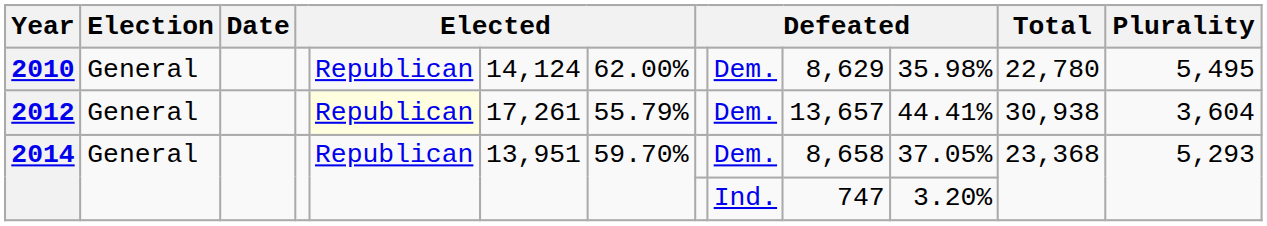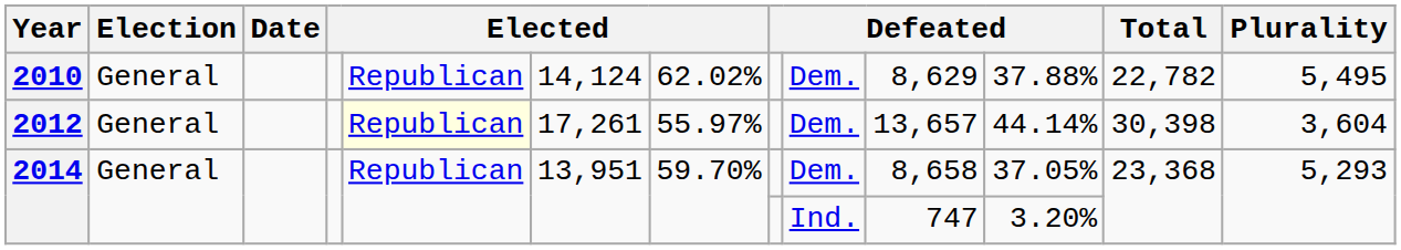 <table class="wikitable">
 <tr>
 <th>Year</th>
 <th>Election</th>
 <th>Date</th>
 <th colspan="4">Elected</th>
 <th colspan="4">Defeated</th>
 <th>Total</th>
 <th>Plurality</th>
 </tr>
 <tr>
 <th valign="top"><a href='#'>2010</a></th>
 <td valign="top">General</td>
 <td valign="top"></td>
 <td valign="top"></td>
 <td valign="top" ><a href='#'>Republican</a></td>
 <td valign="top" align="right">14,124</td>
-<td valign="top" align="right">62.00%</td>
+<td valign="top" align="right">62.02%</td>
 <td valign="top"></td>
 <td valign="top" ><a href='#'>Dem.</a></td>
 <td valign="top" align="right">8,629</td>
-<td valign="top" align="right">35.98%</td>
-<td valign="top" align="right">22,780</td>
+<td valign="top" align="right">37.88%</td>
+<td valign="top" align="right">22,782</td>
 <td valign="top" align="right">5,495</td>
 </tr>
 <tr>
 <th valign="top"><a href='#'>2012</a></th>
 <td valign="top">General</td>
 <td valign="top"></td>
 <td valign="top"></td>
 <td valign="top"  style="background: lightyellow;"><a href='#'>Republican</a></td>
 <td valign="top" align="right">17,261</td>
-<td valign="top" align="right">55.79%</td>
+<td valign="top" align="right">55.97%</td>
 <td valign="top"></td>
 <td valign="top" ><a href='#'>Dem.</a></td>
 <td valign="top" align="right">13,657</td>
-<td valign="top" align="right">44.41%</td>
-<td valign="top" align="right">30,938</td>
+<td valign="top" align="right">44.14%</td>
+<td valign="top" align="right">30,398</td>
 <td valign="top" align="right">3,604</td>
 </tr>
 <tr>
 <th rowspan="2" valign="top"><a href='#'>2014</a></th>
 <td rowspan="2" valign="top">General</td>
 <td rowspan="2" valign="top"></td>
 <td rowspan="2" valign="top"></td>
 <td rowspan="2" valign="top" ><a href='#'>Republican</a></td>
 <td rowspan="2" valign="top" align="right">13,951</td>
 <td rowspan="2" valign="top" align="right">59.70%</td>
 <td valign="top"></td>
 <td valign="top" ><a href='#'>Dem.</a></td>
 <td valign="top" align="right">8,658</td>
 <td valign="top" align="right">37.05%</td>
 <td rowspan="2" valign="top" align="right">23,368</td>
 <td rowspan="2" valign="top" align="right">5,293</td>
 </tr>
 <tr>
 <td></td>
 <td valign="top" ><a href='#'>Ind.</a></td>
 <td valign="top" align="right">747</td>
 <td valign="top" align="right">3.20%</td>
 </tr>
 </table>
